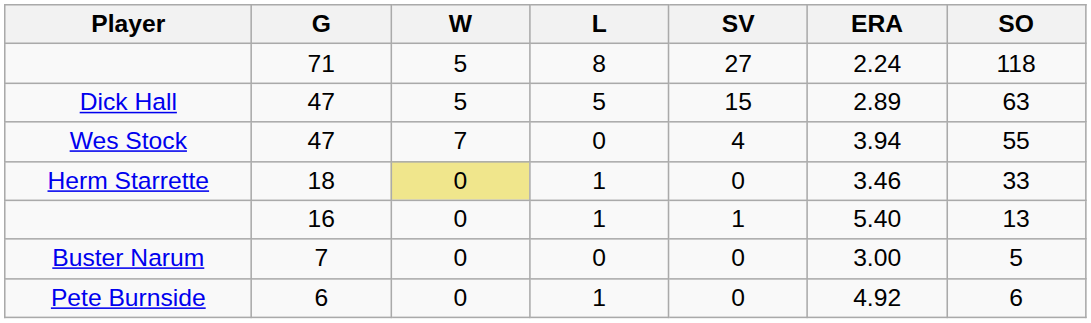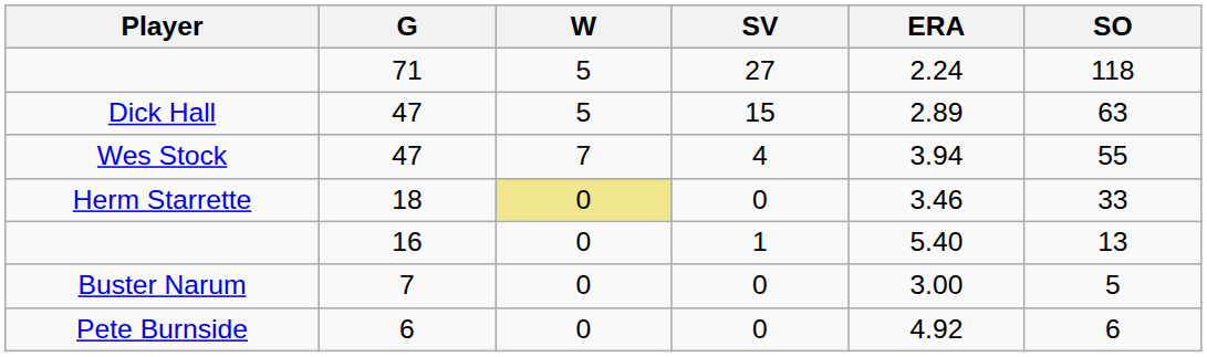 <table class="wikitable sortable">
 <tr>
 <th bgcolor="#DDDDFF" width="16%">Player</th>
 <th bgcolor="#DDDDFF" width="9%">G</th>
 <th bgcolor="#DDDDFF" width="9%">W</th>
-<th bgcolor="#DDDDFF" width="9%">L</th>
 <th bgcolor="#DDDDFF" width="9%">SV</th>
 <th bgcolor="#DDDDFF" width="9%">ERA</th>
 <th bgcolor="#DDDDFF" width="9%">SO</th>
 </tr>
 <tr align="center">
 <td></td>
 <td>71</td>
 <td>5</td>
-<td>8</td>
 <td>27</td>
 <td>2.24</td>
 <td>118</td>
 </tr>
 <tr align="center">
 <td><a href='#'>Dick Hall</a></td>
 <td>47</td>
-<td>5</td>
 <td>5</td>
 <td>15</td>
 <td>2.89</td>
 <td>63</td>
 </tr>
 <tr align="center">
 <td><a href='#'>Wes Stock</a></td>
 <td>47</td>
 <td>7</td>
-<td>0</td>
 <td>4</td>
 <td>3.94</td>
 <td>55</td>
 </tr>
 <tr align="center">
 <td><a href='#'>Herm Starrette</a></td>
 <td>18</td>
 <td style="background: khaki;">0</td>
-<td>1</td>
 <td>0</td>
 <td>3.46</td>
 <td>33</td>
 </tr>
 <tr align="center">
 <td></td>
 <td>16</td>
 <td>0</td>
 <td>1</td>
-<td>1</td>
 <td>5.40</td>
 <td>13</td>
 </tr>
 <tr align="center">
 <td><a href='#'>Buster Narum</a></td>
 <td>7</td>
-<td>0</td>
 <td>0</td>
 <td>0</td>
 <td>3.00</td>
 <td>5</td>
 </tr>
 <tr align="center">
 <td><a href='#'>Pete Burnside</a></td>
 <td>6</td>
 <td>0</td>
-<td>1</td>
 <td>0</td>
 <td>4.92</td>
 <td>6</td>
 </tr>
 </table>
